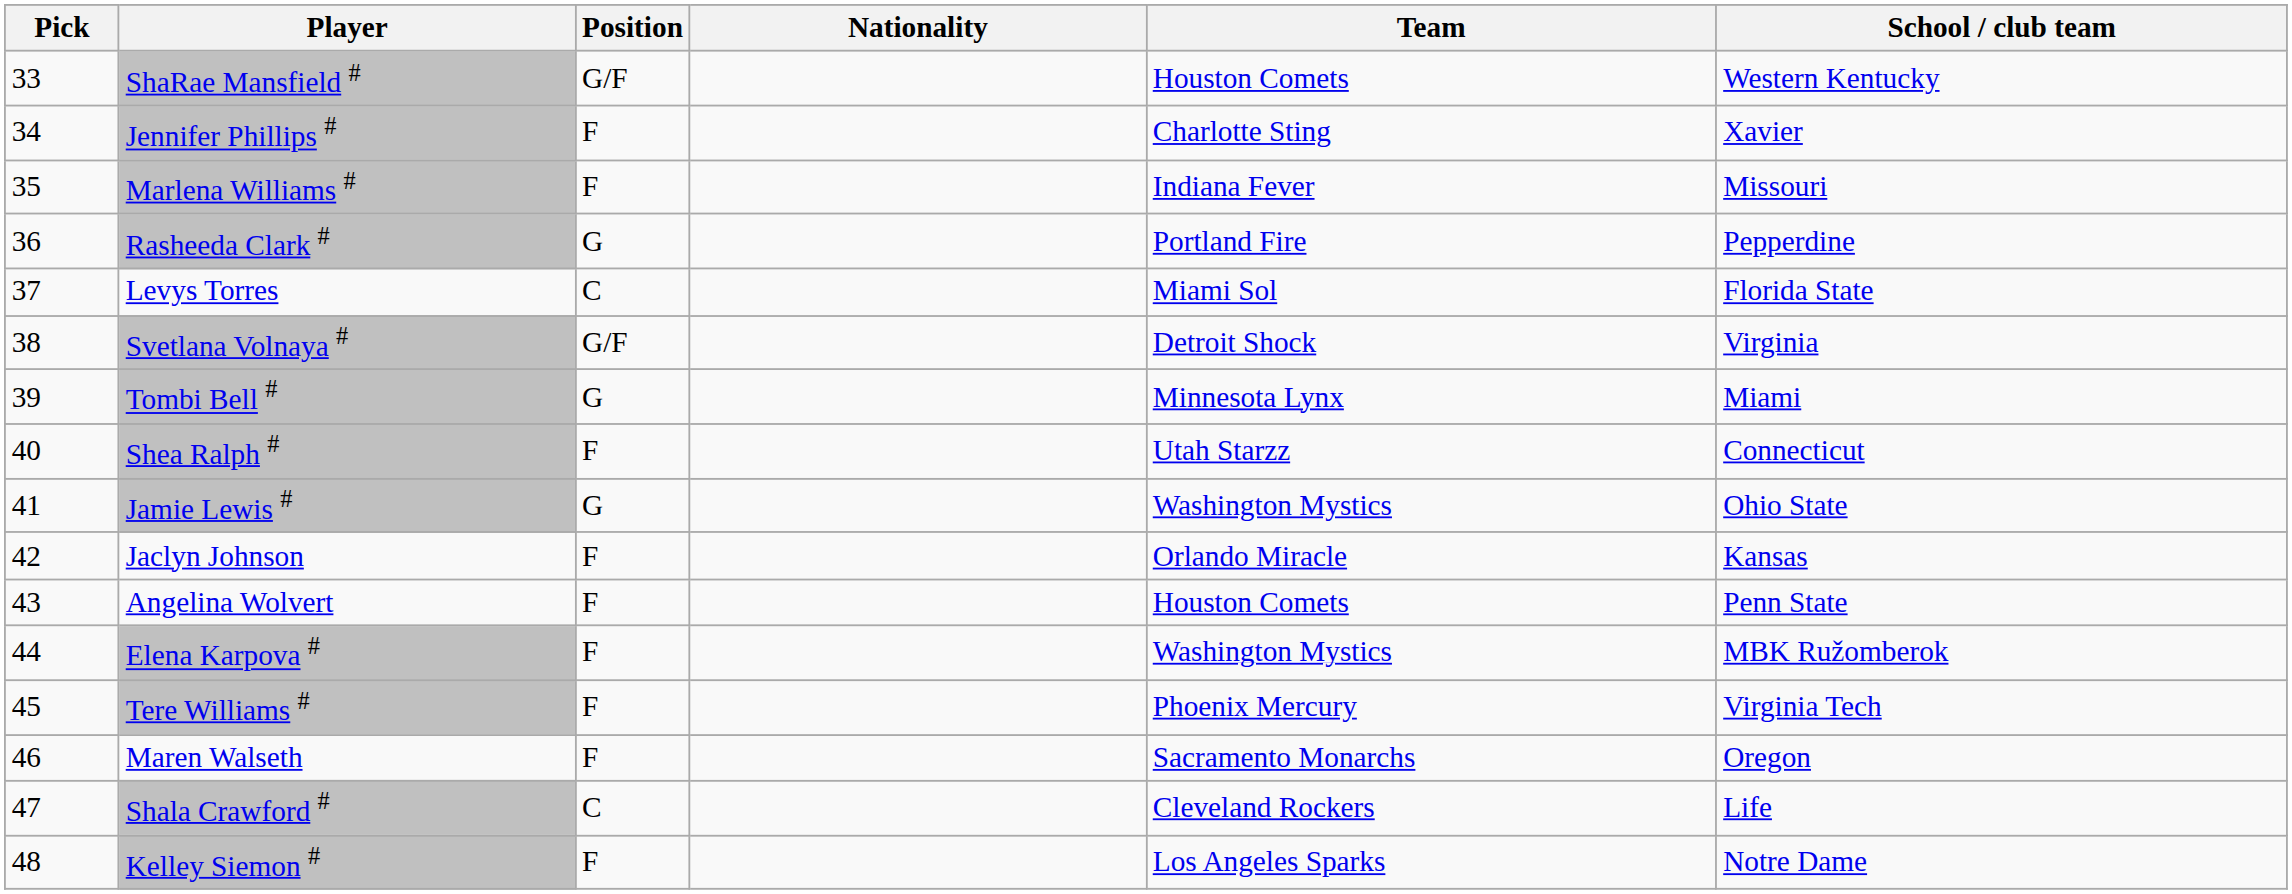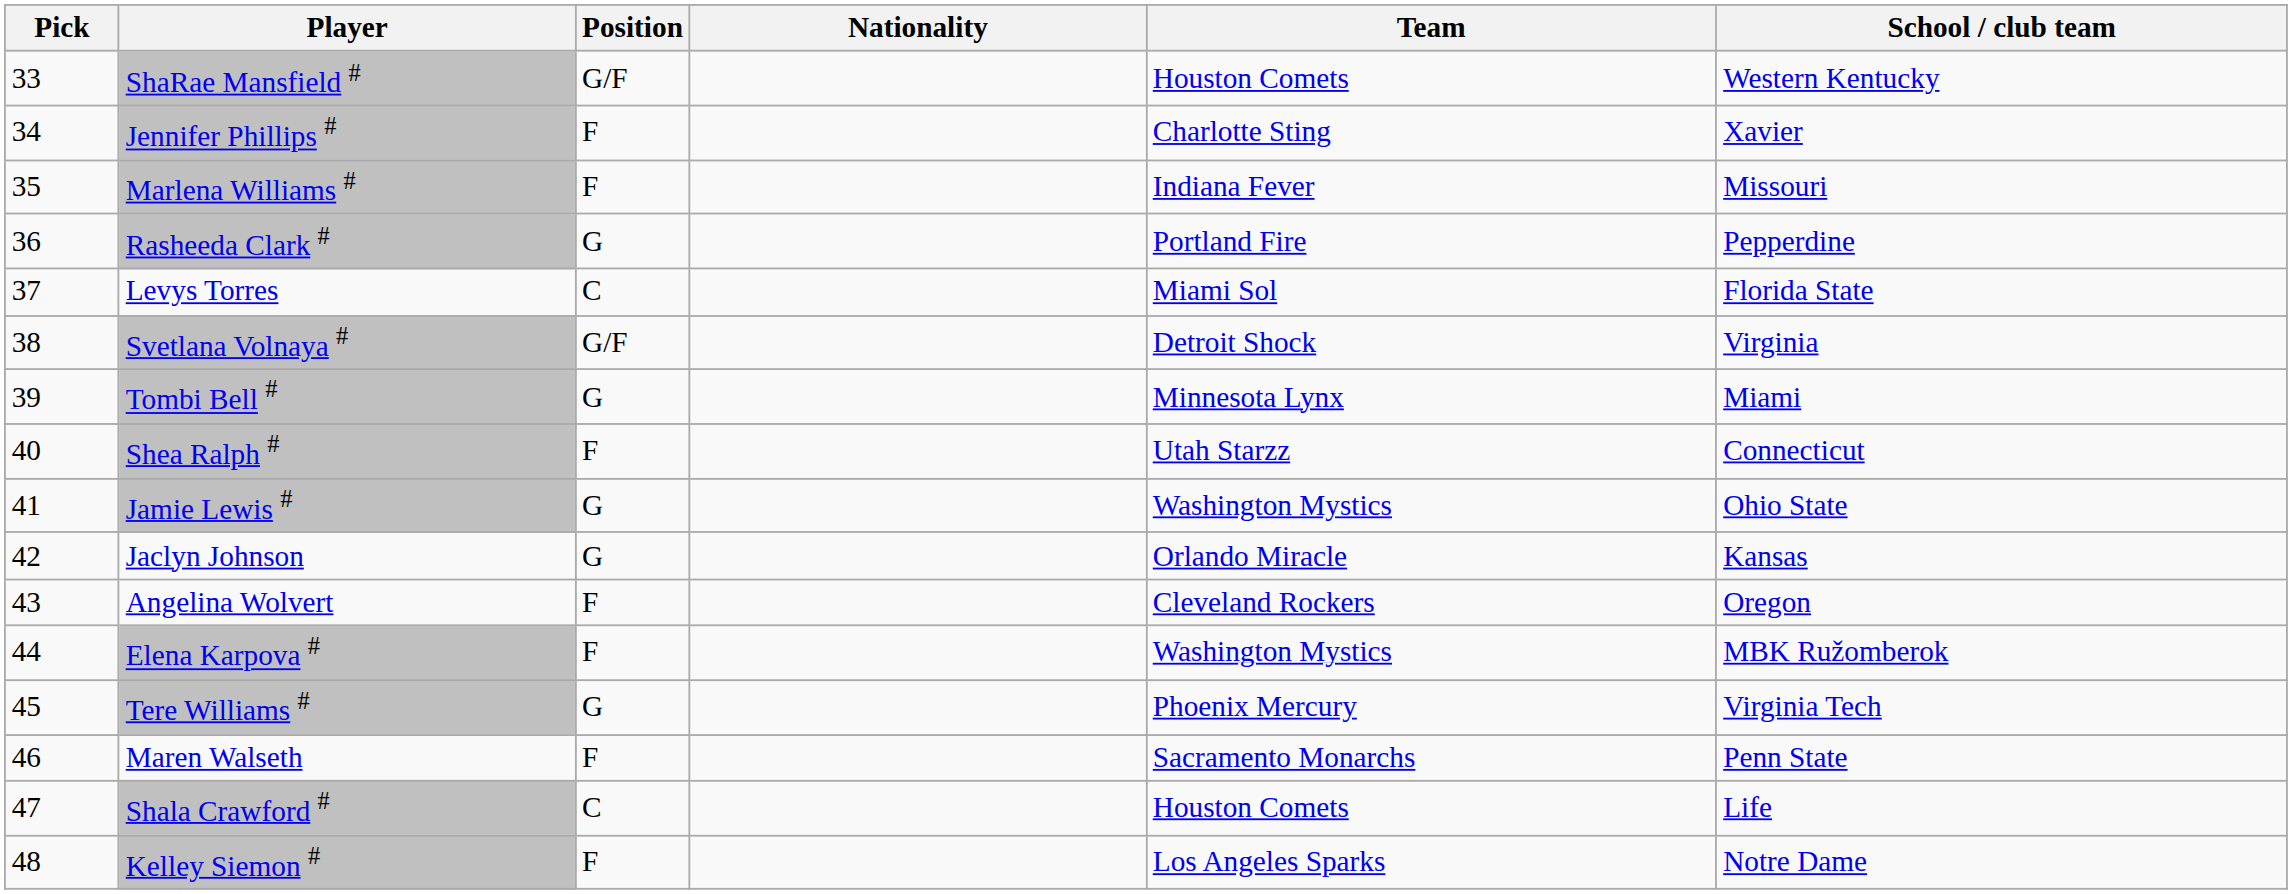 <table class="wikitable sortable">
 <tr>
 <th style="width:5%;">Pick</th>
 <th style="width:20%;">Player</th>
 <th style="width:5%;">Position</th>
 <th style="width:20%;">Nationality</th>
 <th style="width:25%;">Team</th>
 <th style="width:25%;">School / club team</th>
 </tr>
 <tr>
 <td>33</td>
 <td bgcolor=#C0C0C0><a href='#'>ShaRae Mansfield</a> <sup>#</sup></td>
 <td>G/F</td>
 <td></td>
 <td><a href='#'>Houston Comets</a> </td>
 <td><a href='#'>Western Kentucky</a></td>
 </tr>
 <tr>
 <td>34</td>
 <td bgcolor=#C0C0C0><a href='#'>Jennifer Phillips</a> <sup>#</sup></td>
 <td>F</td>
 <td></td>
 <td><a href='#'>Charlotte Sting</a></td>
 <td><a href='#'>Xavier</a></td>
 </tr>
 <tr>
 <td>35</td>
 <td bgcolor=#C0C0C0><a href='#'>Marlena Williams</a> <sup>#</sup></td>
 <td>F</td>
 <td></td>
 <td><a href='#'>Indiana Fever</a></td>
 <td><a href='#'>Missouri</a></td>
 </tr>
 <tr>
 <td>36</td>
 <td bgcolor=#C0C0C0><a href='#'>Rasheeda Clark</a> <sup>#</sup></td>
 <td>G</td>
 <td></td>
 <td><a href='#'>Portland Fire</a></td>
 <td><a href='#'>Pepperdine</a></td>
 </tr>
 <tr>
 <td>37</td>
 <td><a href='#'>Levys Torres</a></td>
 <td>C</td>
 <td></td>
 <td><a href='#'>Miami Sol</a></td>
 <td><a href='#'>Florida State</a></td>
 </tr>
 <tr>
 <td>38</td>
 <td bgcolor=#C0C0C0><a href='#'>Svetlana Volnaya</a> <sup>#</sup></td>
 <td>G/F</td>
 <td></td>
 <td><a href='#'>Detroit Shock</a></td>
 <td><a href='#'>Virginia</a></td>
 </tr>
 <tr>
 <td>39</td>
 <td bgcolor=#C0C0C0><a href='#'>Tombi Bell</a> <sup>#</sup></td>
 <td>G</td>
 <td></td>
 <td><a href='#'>Minnesota Lynx</a></td>
 <td><a href='#'>Miami</a></td>
 </tr>
 <tr>
 <td>40</td>
 <td bgcolor=#C0C0C0><a href='#'>Shea Ralph</a> <sup>#</sup></td>
 <td>F</td>
 <td></td>
 <td><a href='#'>Utah Starzz</a></td>
 <td><a href='#'>Connecticut</a></td>
 </tr>
 <tr>
 <td>41</td>
 <td bgcolor=#C0C0C0><a href='#'>Jamie Lewis</a> <sup>#</sup></td>
 <td>G</td>
 <td></td>
 <td><a href='#'>Washington Mystics</a></td>
 <td><a href='#'>Ohio State</a></td>
 </tr>
 <tr>
 <td>42</td>
 <td><a href='#'>Jaclyn Johnson</a></td>
-<td>F</td>
+<td>G</td>
 <td></td>
 <td><a href='#'>Orlando Miracle</a></td>
 <td><a href='#'>Kansas</a></td>
 </tr>
 <tr>
 <td>43</td>
 <td><a href='#'>Angelina Wolvert</a></td>
 <td>F</td>
 <td></td>
-<td><a href='#'>Houston Comets</a></td>
-<td><a href='#'>Penn State</a></td>
+<td><a href='#'>Cleveland Rockers</a></td>
+<td><a href='#'>Oregon</a></td>
 </tr>
 <tr>
 <td>44</td>
 <td bgcolor=#C0C0C0><a href='#'>Elena Karpova</a> <sup>#</sup></td>
 <td>F</td>
 <td></td>
 <td><a href='#'>Washington Mystics</a> </td>
 <td><a href='#'>MBK Ružomberok</a> </td>
 </tr>
 <tr>
 <td>45</td>
 <td bgcolor=#C0C0C0><a href='#'>Tere Williams</a> <sup>#</sup></td>
-<td>F</td>
+<td>G</td>
 <td></td>
 <td><a href='#'>Phoenix Mercury</a></td>
 <td><a href='#'>Virginia Tech</a></td>
 </tr>
 <tr>
 <td>46</td>
 <td><a href='#'>Maren Walseth</a></td>
 <td>F</td>
 <td></td>
 <td><a href='#'>Sacramento Monarchs</a></td>
-<td><a href='#'>Oregon</a></td>
+<td><a href='#'>Penn State</a></td>
 </tr>
 <tr>
 <td>47</td>
 <td bgcolor=#C0C0C0><a href='#'>Shala Crawford</a> <sup>#</sup></td>
 <td>C</td>
 <td></td>
-<td><a href='#'>Cleveland Rockers</a></td>
+<td><a href='#'>Houston Comets</a></td>
 <td><a href='#'>Life</a></td>
 </tr>
 <tr>
 <td>48</td>
 <td bgcolor=#C0C0C0><a href='#'>Kelley Siemon</a> <sup>#</sup></td>
 <td>F</td>
 <td></td>
 <td><a href='#'>Los Angeles Sparks</a></td>
 <td><a href='#'>Notre Dame</a></td>
 </tr>
 </table>
